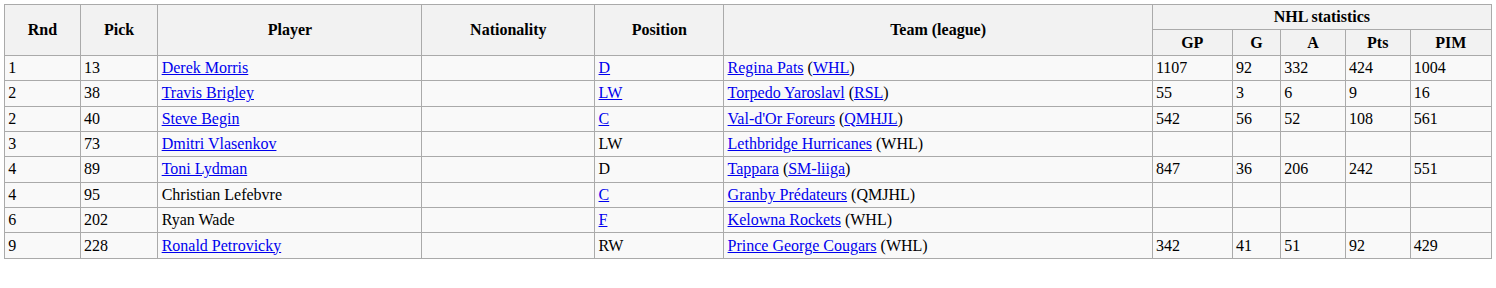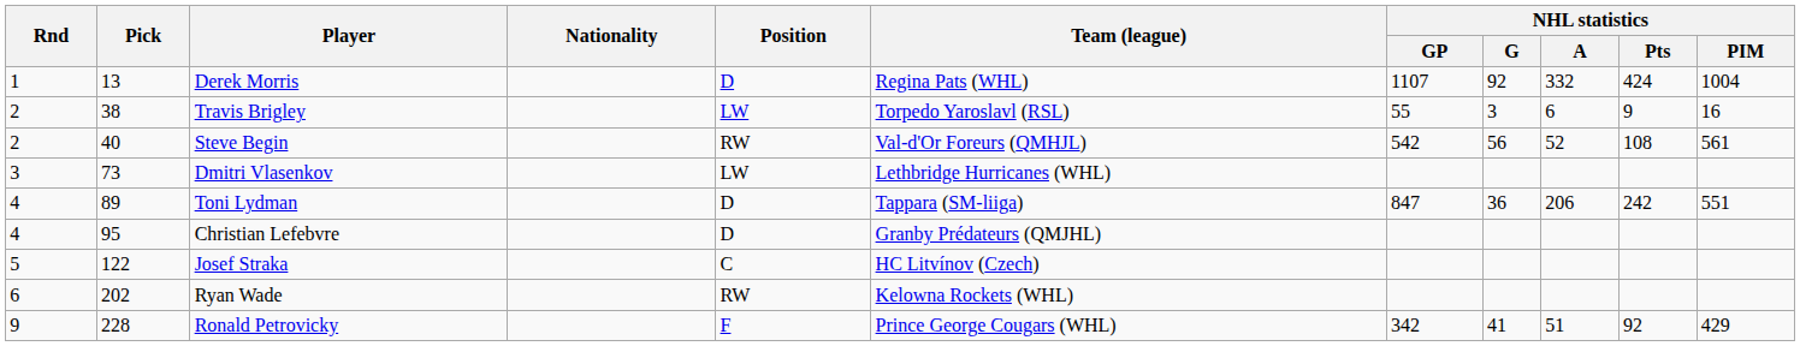 <table class="wikitable"  width="75%">
 <tr>
 <th rowspan="2">Rnd</th>
 <th rowspan="2">Pick</th>
 <th rowspan="2">Player</th>
 <th rowspan="2">Nationality</th>
 <th rowspan="2">Position</th>
 <th rowspan="2">Team (league)</th>
 <th colspan="5">NHL statistics</th>
 </tr>
 <tr>
 <th>GP</th>
 <th>G</th>
 <th>A</th>
 <th>Pts</th>
 <th>PIM</th>
 </tr>
 <tr>
 <td>1</td>
 <td>13</td>
 <td><a href='#'>Derek Morris</a></td>
 <td></td>
 <td><a href='#'>D</a></td>
 <td><a href='#'>Regina Pats</a> (<a href='#'>WHL</a>)</td>
 <td>1107</td>
 <td>92</td>
 <td>332</td>
 <td>424</td>
 <td>1004</td>
 </tr>
 <tr>
 <td>2</td>
 <td>38</td>
 <td><a href='#'>Travis Brigley</a></td>
 <td></td>
 <td><a href='#'>LW</a></td>
 <td><a href='#'>Torpedo Yaroslavl</a> (<a href='#'>RSL</a>)</td>
 <td>55</td>
 <td>3</td>
 <td>6</td>
 <td>9</td>
 <td>16</td>
 </tr>
 <tr>
 <td>2</td>
 <td>40</td>
 <td><a href='#'>Steve Begin</a></td>
 <td></td>
-<td><a href='#'>C</a></td>
+<td>RW</td>
 <td><a href='#'>Val-d'Or Foreurs</a> (<a href='#'>QMHJL</a>)</td>
 <td>542</td>
 <td>56</td>
 <td>52</td>
 <td>108</td>
 <td>561</td>
 </tr>
 <tr>
 <td>3</td>
 <td>73</td>
 <td><a href='#'>Dmitri Vlasenkov</a></td>
 <td></td>
 <td>LW</td>
 <td><a href='#'>Lethbridge Hurricanes</a> (WHL)</td>
 <td></td>
 <td></td>
 <td></td>
 <td></td>
 <td></td>
 </tr>
 <tr>
 <td>4</td>
 <td>89</td>
 <td><a href='#'>Toni Lydman</a></td>
 <td></td>
 <td>D</td>
 <td><a href='#'>Tappara</a> (<a href='#'>SM-liiga</a>)</td>
 <td>847</td>
 <td>36</td>
 <td>206</td>
 <td>242</td>
 <td>551</td>
 </tr>
 <tr>
 <td>4</td>
 <td>95</td>
 <td>Christian Lefebvre</td>
 <td></td>
-<td><a href='#'>C</a></td>
+<td>D</td>
 <td><a href='#'>Granby Prédateurs</a> (QMJHL)</td>
+<td></td>
+<td></td>
+<td></td>
+<td></td>
+<td></td>
+</tr>
+<tr>
+<td>5</td>
+<td>122</td>
+<td><a href='#'>Josef Straka</a></td>
+<td></td>
+<td>C</td>
+<td><a href='#'>HC Litvínov</a> (<a href='#'>Czech</a>)</td>
 <td></td>
 <td></td>
 <td></td>
 <td></td>
 <td></td>
 </tr>
 <tr>
 <td>6</td>
 <td>202</td>
 <td>Ryan Wade</td>
 <td></td>
-<td><a href='#'>F</a></td>
+<td>RW</td>
 <td><a href='#'>Kelowna Rockets</a> (WHL)</td>
 <td></td>
 <td></td>
 <td></td>
 <td></td>
 <td></td>
 </tr>
 <tr>
 <td>9</td>
 <td>228</td>
 <td><a href='#'>Ronald Petrovicky</a></td>
 <td></td>
-<td>RW</td>
+<td><a href='#'>F</a></td>
 <td><a href='#'>Prince George Cougars</a> (WHL)</td>
 <td>342</td>
 <td>41</td>
 <td>51</td>
 <td>92</td>
 <td>429</td>
 </tr>
 </table>
